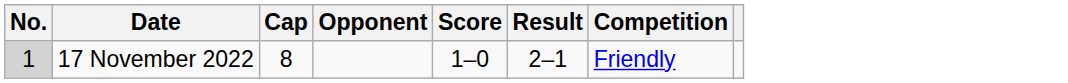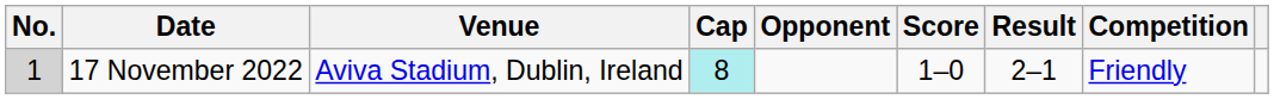 <table class="wikitable">
 <tr>
 <th scope=col>No.</th>
 <th scope=col>Date</th>
+<th scope=col>Venue</th>
 <th scope=col>Cap</th>
 <th scope=col>Opponent</th>
 <th scope=col>Score</th>
 <th scope=col>Result</th>
 <th scope=col>Competition</th>
 <th scope=col class=unsortable></th>
 </tr>
 <tr>
 <td align=center style="background: lightgrey;">1</td>
 <td>17 November 2022</td>
-<td align=center>8</td>
+<td><a href='#'>Aviva Stadium</a>, Dublin, Ireland</td>
+<td align=center style="background: paleturquoise;">8</td>
 <td></td>
 <td align=center>1–0</td>
 <td align=center>2–1</td>
 <td><a href='#'>Friendly</a></td>
 <td align=center></td>
 </tr>
 </table>
